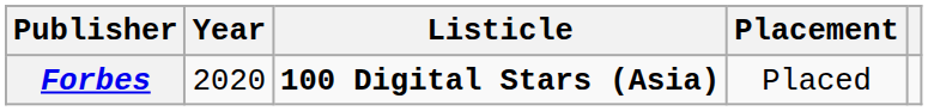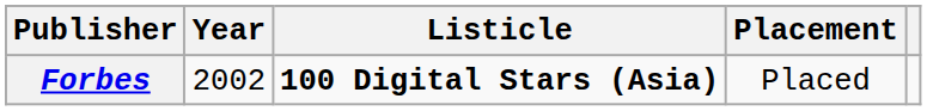 <table class="wikitable unsortable plainrowheaders" style="text-align:center">
 <tr>
 <th scope="col">Publisher</th>
 <th scope="col">Year</th>
 <th scope="col">Listicle</th>
 <th scope="col">Placement</th>
 <th scope="col" class="unsortable"></th>
 </tr>
 <tr>
 <th scope="row"><em><a href='#'>Forbes</a></em></th>
-<td>2020</td>
+<td>2002</td>
 <td><strong>100 Digital Stars (Asia)</strong></td>
 <td style="text-align:center">Placed</td>
 <td style="text-align:center"></td>
 </tr>
 </table>
